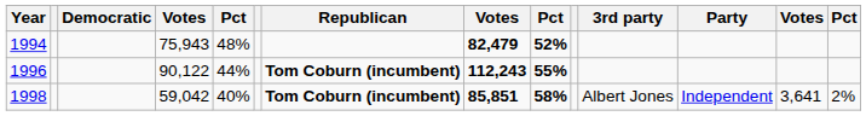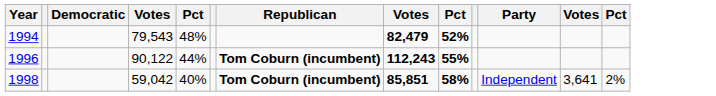 <table class="wikitable" style="margin:0.5em ;">
 <tr>
 <th>Year</th>
 <th></th>
 <th>Democratic</th>
 <th>Votes</th>
 <th>Pct</th>
 <th></th>
 <th>Republican</th>
 <th>Votes</th>
 <th>Pct</th>
 <th></th>
-<th>3rd party</th>
 <th>Party</th>
 <th>Votes</th>
 <th>Pct</th>
 </tr>
 <tr>
 <td><a href='#'>1994</a></td>
 <td></td>
 <td></td>
-<td>75,943</td>
+<td>79,543</td>
 <td>48%</td>
 <td></td>
 <td></td>
 <td><strong>82,479</strong></td>
 <td><strong>52%</strong></td>
-<td></td>
 <td></td>
 <td></td>
 <td></td>
 <td></td>
 </tr>
 <tr>
 <td><a href='#'>1996</a></td>
 <td></td>
 <td></td>
 <td>90,122</td>
 <td>44%</td>
 <td></td>
 <td><strong>Tom Coburn</strong> <strong>(incumbent)</strong></td>
 <td><strong>112,243</strong></td>
 <td><strong>55%</strong></td>
 <td></td>
 <td></td>
 <td></td>
 <td></td>
-<td></td>
 </tr>
 <tr>
 <td><a href='#'>1998</a></td>
 <td></td>
 <td></td>
 <td>59,042</td>
 <td>40%</td>
 <td></td>
 <td><strong>Tom Coburn</strong> <strong>(incumbent)</strong></td>
 <td><strong>85,851</strong></td>
 <td><strong>58%</strong></td>
 <td></td>
-<td>Albert Jones</td>
 <td><a href='#'>Independent</a></td>
 <td>3,641</td>
 <td>2%</td>
 </tr>
 </table>
